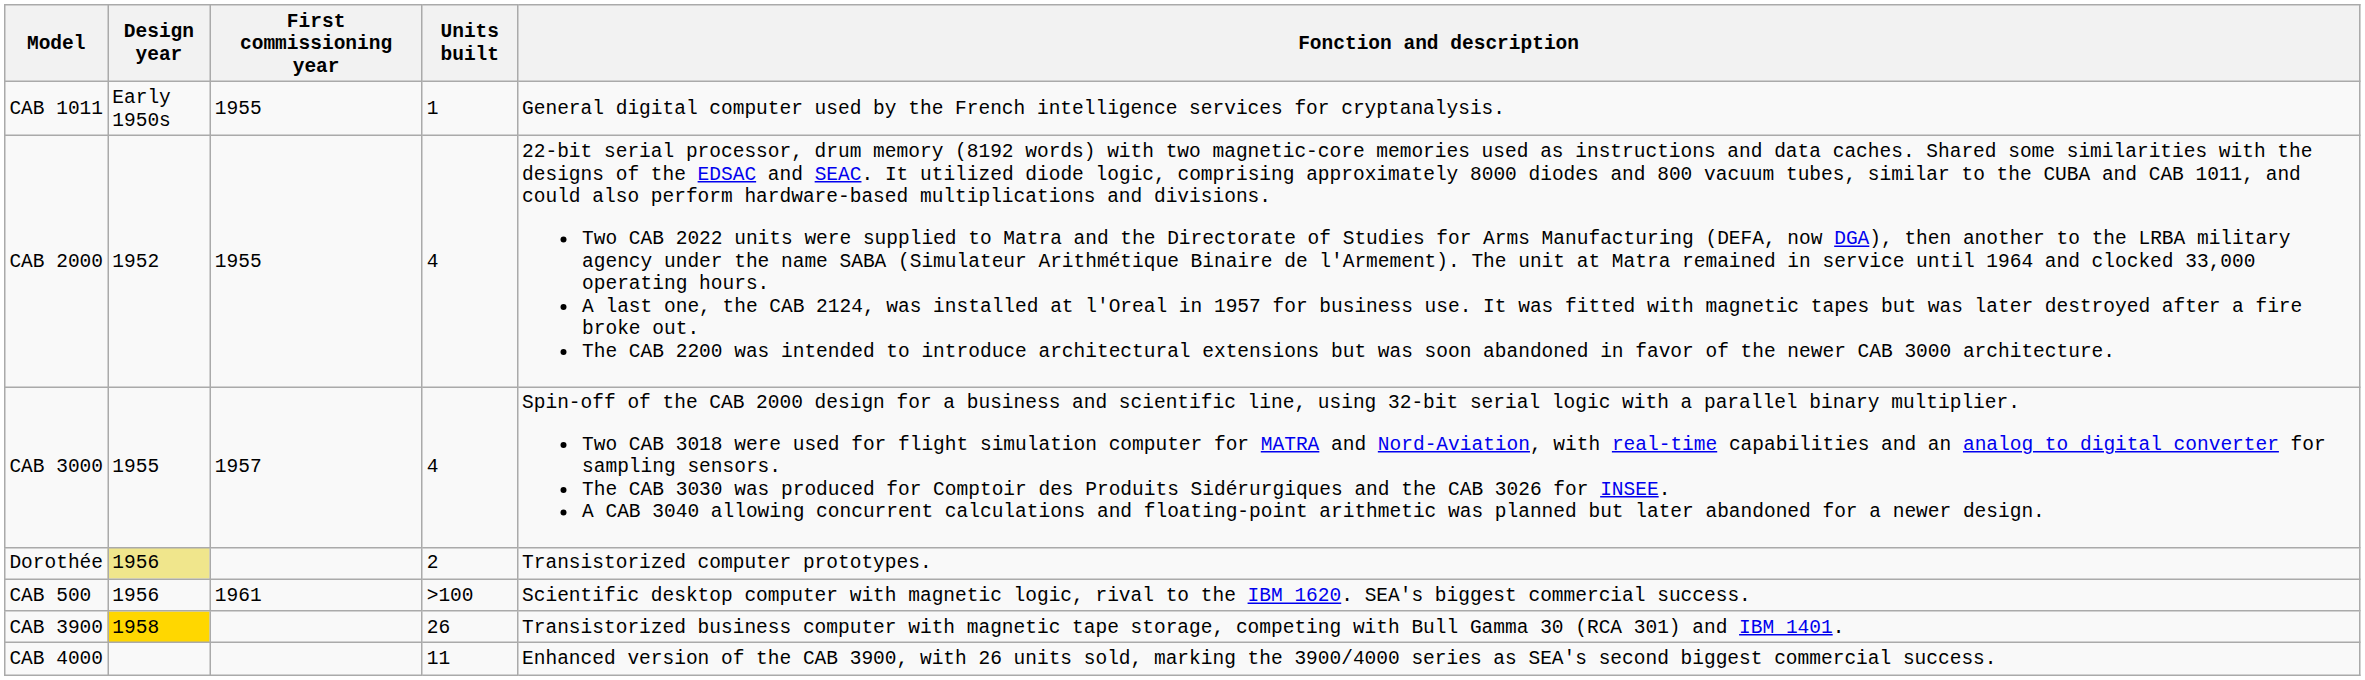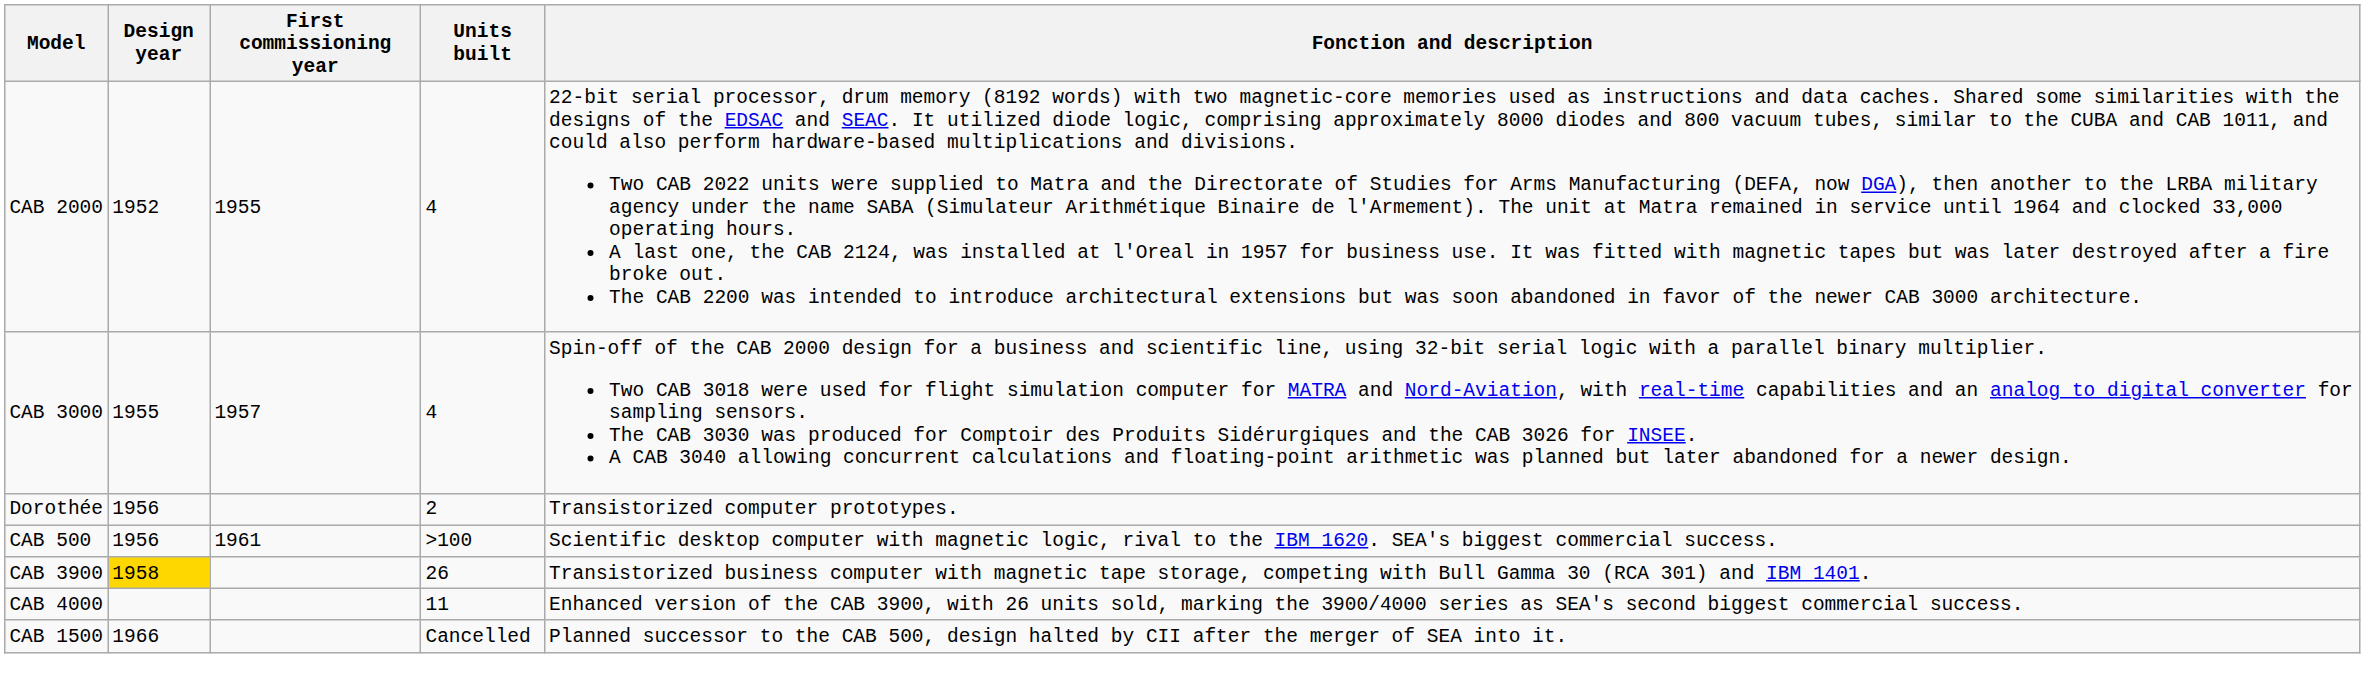 <table class="wikitable">
 <tr>
 <th>Model</th>
 <th>Design year</th>
 <th>First commissioning year</th>
 <th>Units built</th>
 <th>Fonction and description</th>
-</tr>
-<tr>
-<td>CAB 1011</td>
-<td>Early 1950s</td>
-<td>1955</td>
-<td>1</td>
-<td>General digital computer used by the French intelligence services for cryptanalysis.</td>
 </tr>
 <tr>
 <td>CAB 2000</td>
 <td>1952</td>
 <td>1955</td>
 <td>4</td>
 <td>22-bit serial processor, drum memory (8192 words) with two magnetic-core memories used as instructions and data caches. Shared some similarities with the designs of the <a href='#'>EDSAC</a> and <a href='#'>SEAC</a>. It utilized diode logic, comprising approximately 8000 diodes and 800 vacuum tubes, similar to the CUBA and CAB 1011, and could also perform hardware-based multiplications and divisions.<br><ul><li>Two CAB 2022 units were supplied to Matra and the Directorate of Studies for Arms Manufacturing (DEFA, now <a href='#'>DGA</a>), then another to the LRBA military agency under the name SABA (Simulateur Arithmétique Binaire de l'Armement). The unit at Matra remained in service until 1964 and clocked 33,000 operating hours.</li><li>A last one, the CAB 2124, was installed at l'Oreal in 1957 for business use. It was fitted with magnetic tapes but was later destroyed after a fire broke out.</li><li>The CAB 2200 was intended to introduce architectural extensions but was soon abandoned in favor of the newer CAB 3000 architecture.</li></ul></td>
 </tr>
 <tr>
 <td>CAB 3000</td>
 <td>1955</td>
 <td>1957</td>
 <td>4</td>
 <td>Spin-off of the CAB 2000 design for a business and scientific line, using 32-bit serial logic with a parallel binary multiplier.<br><ul><li>Two CAB 3018 were used for flight simulation computer for <a href='#'>MATRA</a> and <a href='#'>Nord-Aviation</a>, with <a href='#'>real-time</a> capabilities and an <a href='#'>analog to digital converter</a> for sampling sensors.</li><li>The CAB 3030 was produced for Comptoir des Produits Sidérurgiques and the CAB 3026 for <a href='#'>INSEE</a>.</li><li>A CAB 3040 allowing concurrent calculations and floating-point arithmetic was planned but later abandoned for a newer design.</li></ul></td>
 </tr>
 <tr>
 <td>Dorothée</td>
-<td style="background: khaki;">1956</td>
+<td>1956</td>
 <td></td>
 <td>2</td>
 <td>Transistorized computer prototypes.</td>
 </tr>
 <tr>
 <td>CAB 500</td>
 <td>1956</td>
 <td>1961</td>
 <td>>100</td>
 <td>Scientific desktop computer with magnetic logic, rival to the <a href='#'>IBM 1620</a>. SEA's biggest commercial success.</td>
 </tr>
 <tr>
 <td>CAB 3900</td>
 <td style="background: gold;">1958</td>
 <td></td>
 <td>26</td>
 <td>Transistorized business computer with magnetic tape storage, competing with Bull Gamma 30 (RCA 301) and <a href='#'>IBM 1401</a>.</td>
 </tr>
 <tr>
 <td>CAB 4000</td>
 <td></td>
 <td></td>
 <td>11</td>
 <td>Enhanced version of the CAB 3900, with 26 units sold, marking the 3900/4000 series as SEA's second biggest commercial success.</td>
 </tr>
+<tr>
+<td>CAB 1500</td>
+<td>1966</td>
+<td></td>
+<td>Cancelled</td>
+<td>Planned successor to the CAB 500, design halted by CII after the merger of SEA into it.</td>
+</tr>
 </table>
